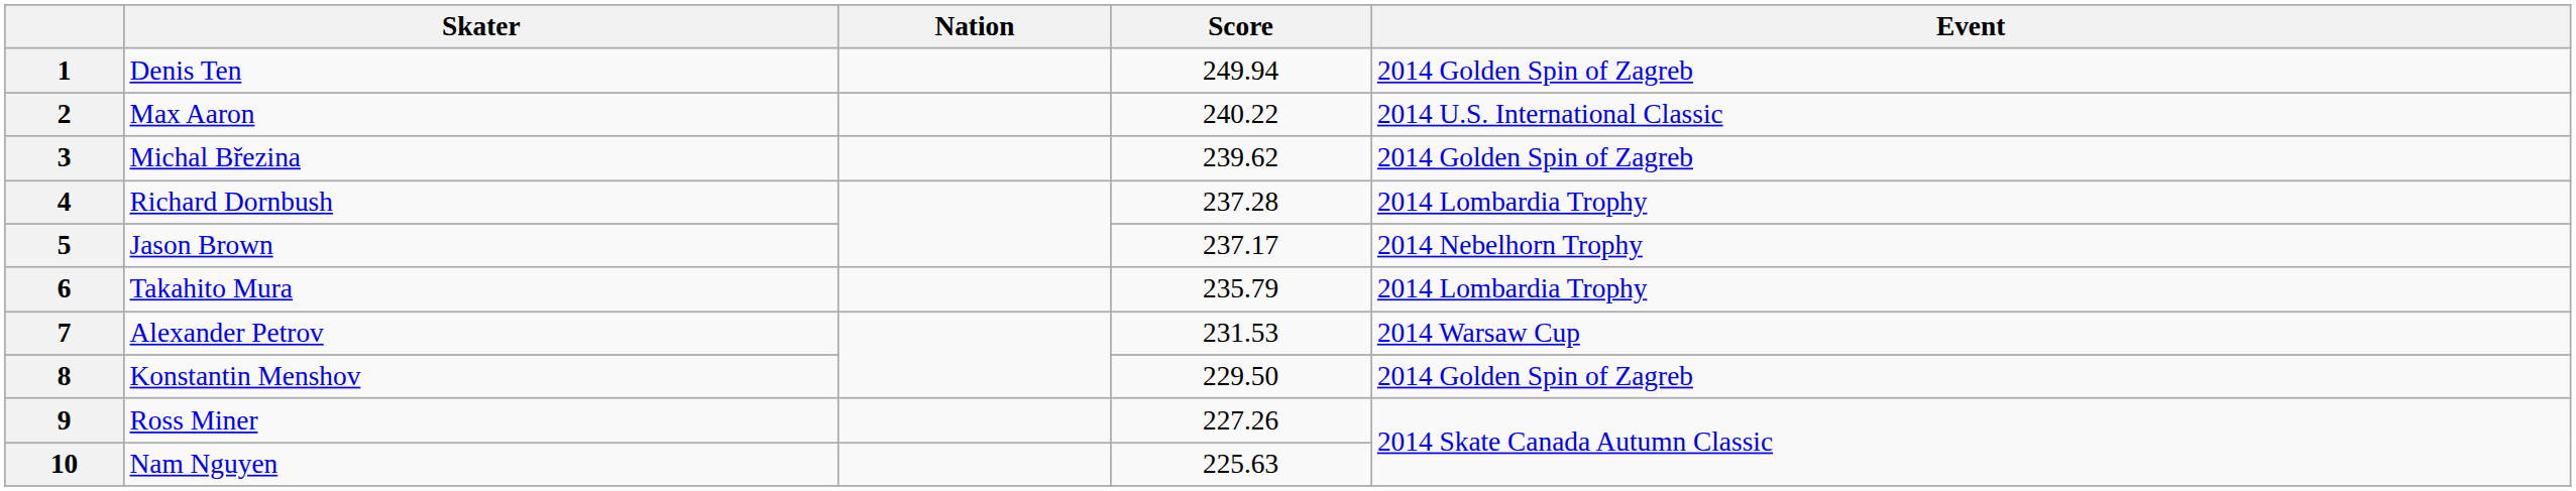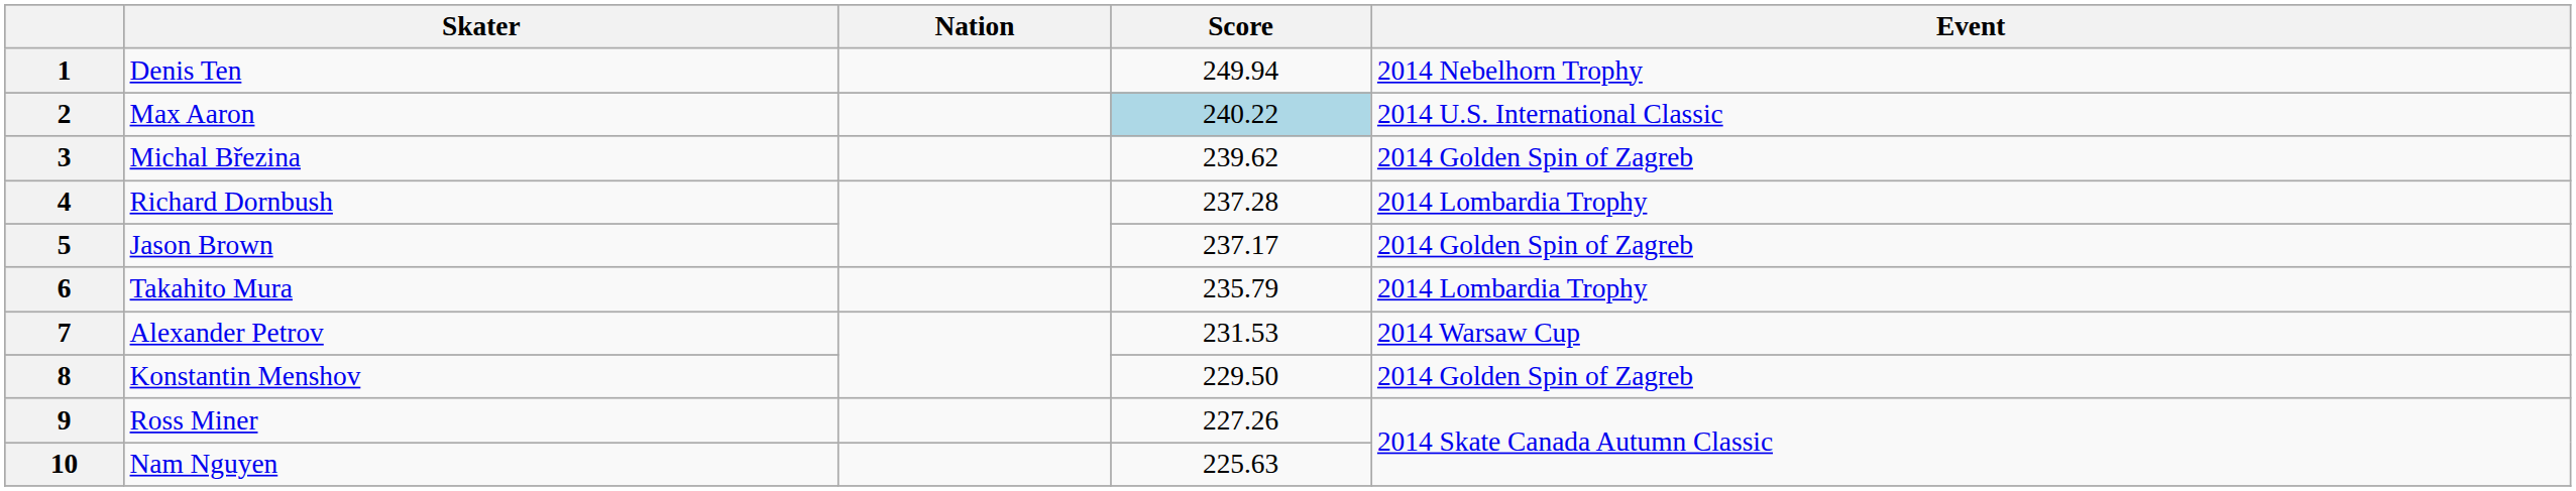 <table class="wikitable sortable" style="text-align:left; width:75%">
 <tr>
 <th scope="col"></th>
 <th scope="col">Skater</th>
 <th scope="col">Nation</th>
 <th scope="col">Score</th>
 <th scope="col">Event</th>
 </tr>
 <tr>
 <th scope="row">1</th>
 <td><a href='#'>Denis Ten</a></td>
 <td></td>
 <td style="text-align:center;">249.94</td>
-<td><a href='#'>2014 Golden Spin of Zagreb</a></td>
+<td><a href='#'>2014 Nebelhorn Trophy</a></td>
 </tr>
 <tr>
 <th scope="row">2</th>
 <td><a href='#'>Max Aaron</a></td>
 <td></td>
-<td style="text-align:center;">240.22</td>
+<td style="background: lightblue; text-align:center;">240.22</td>
 <td><a href='#'>2014 U.S. International Classic</a></td>
 </tr>
 <tr>
 <th scope="row">3</th>
 <td><a href='#'>Michal Březina</a></td>
 <td></td>
 <td style="text-align:center;">239.62</td>
 <td><a href='#'>2014 Golden Spin of Zagreb</a></td>
 </tr>
 <tr>
 <th scope="row">4</th>
 <td><a href='#'>Richard Dornbush</a></td>
 <td rowspan="2"></td>
 <td style="text-align:center;">237.28</td>
 <td><a href='#'>2014 Lombardia Trophy</a></td>
 </tr>
 <tr>
 <th scope="row">5</th>
 <td><a href='#'>Jason Brown</a></td>
 <td style="text-align:center;">237.17</td>
-<td><a href='#'>2014 Nebelhorn Trophy</a></td>
+<td><a href='#'>2014 Golden Spin of Zagreb</a></td>
 </tr>
 <tr>
 <th scope="row">6</th>
 <td><a href='#'>Takahito Mura</a></td>
 <td></td>
 <td style="text-align:center;">235.79</td>
 <td><a href='#'>2014 Lombardia Trophy</a></td>
 </tr>
 <tr>
 <th scope="row">7</th>
 <td><a href='#'>Alexander Petrov</a></td>
 <td rowspan="2"></td>
 <td style="text-align:center;">231.53</td>
 <td><a href='#'>2014 Warsaw Cup</a></td>
 </tr>
 <tr>
 <th scope="row">8</th>
 <td><a href='#'>Konstantin Menshov</a></td>
 <td style="text-align:center;">229.50</td>
 <td><a href='#'>2014 Golden Spin of Zagreb</a></td>
 </tr>
 <tr>
 <th scope="row">9</th>
 <td><a href='#'>Ross Miner</a></td>
 <td></td>
 <td style="text-align:center;">227.26</td>
 <td rowspan="2"><a href='#'>2014 Skate Canada Autumn Classic</a></td>
 </tr>
 <tr>
 <th scope="row">10</th>
 <td><a href='#'>Nam Nguyen</a></td>
 <td></td>
 <td style="text-align:center;">225.63</td>
 </tr>
 </table>
